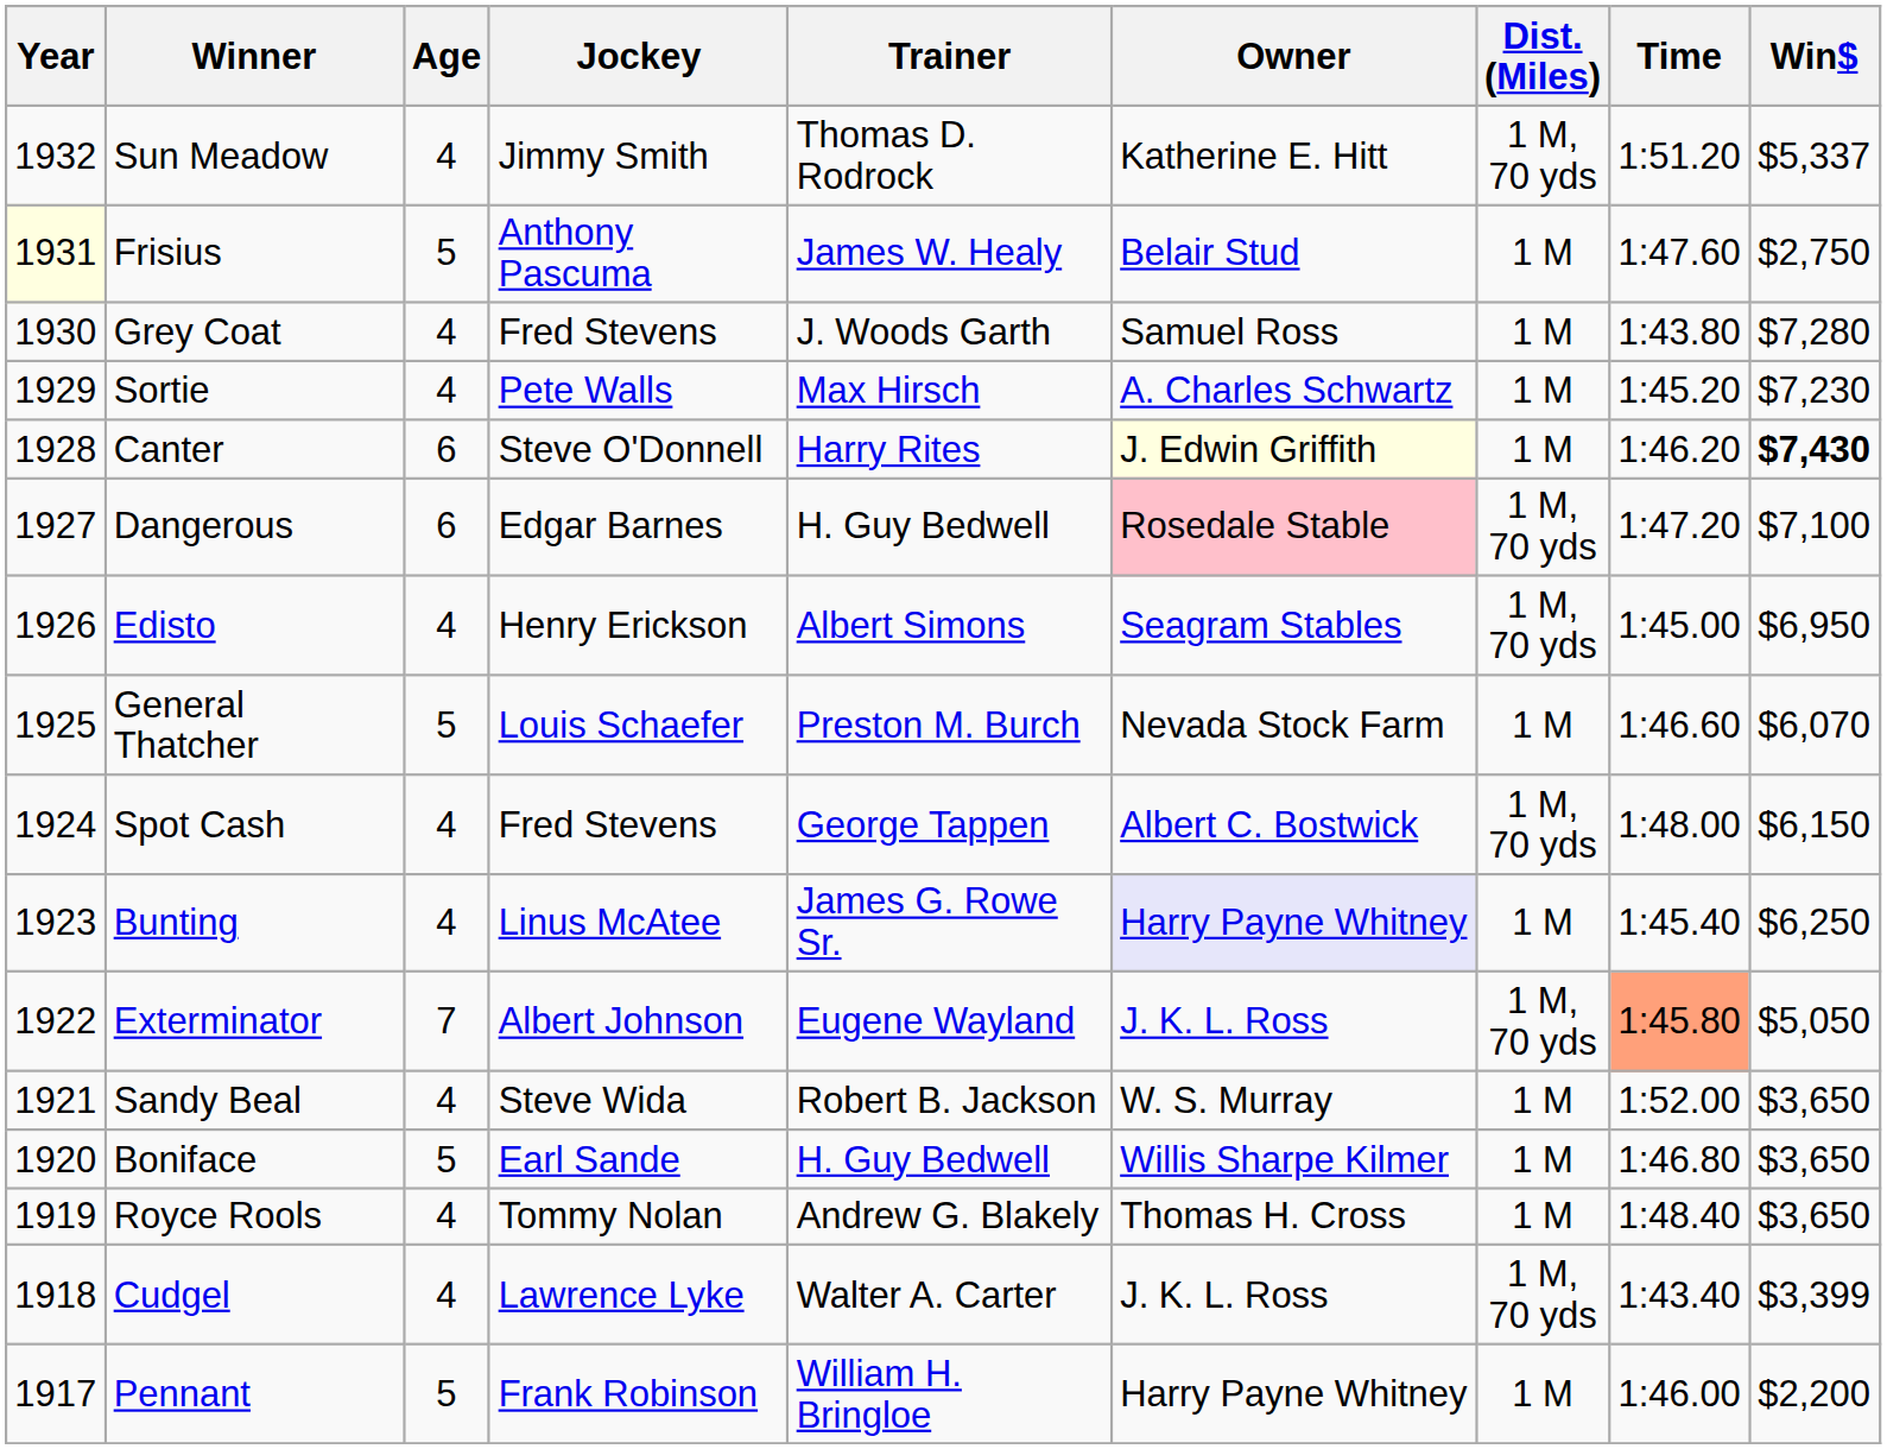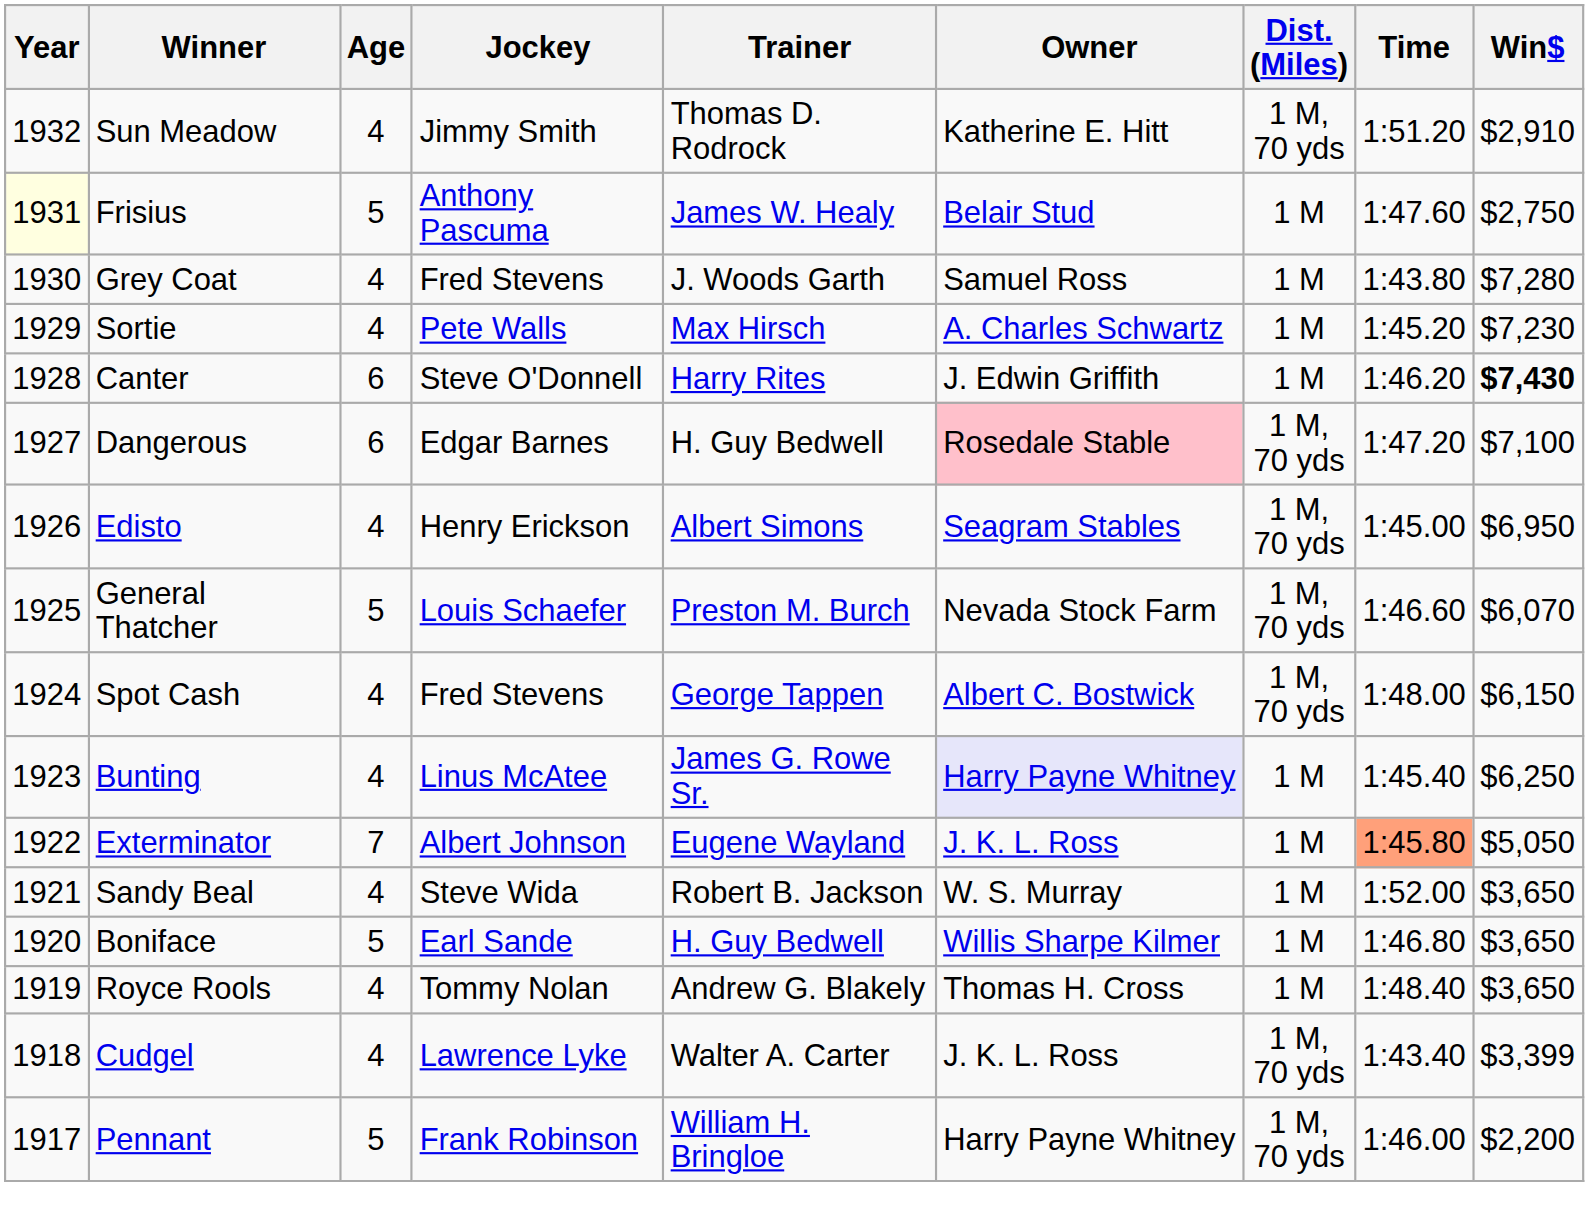 <table class="wikitable sortable" style="font-size:90%">
 <tr>
 <th style="width:30px">Year<br></th>
 <th style="width:110px">Winner<br></th>
 <th style="width:20px">Age<br></th>
 <th style="width:110px">Jockey<br></th>
 <th style="width:120px">Trainer<br></th>
 <th>Owner<br></th>
 <th style="width:45px"><a href='#'>Dist.</a><br> <span>(<a href='#'>Miles</a>)</span></th>
 <th style="width:25px">Time<br></th>
 <th style="width:25px">Win<a href='#'>$</a><br></th>
 </tr>
 <tr>
 <td align=center>1932</td>
 <td>Sun Meadow</td>
 <td align=center>4</td>
 <td>Jimmy Smith</td>
 <td>Thomas D. Rodrock</td>
 <td>Katherine E. Hitt</td>
 <td align=center>1<span> M, 70 yds</span></td>
 <td align=center>1:51.20</td>
-<td align=center>$5,337</td>
+<td align=center>$2,910</td>
 </tr>
 <tr>
 <td align=center style="background: lightyellow;">1931</td>
 <td>Frisius</td>
 <td align=center>5</td>
 <td><a href='#'>Anthony Pascuma</a></td>
 <td><a href='#'>James W. Healy</a></td>
 <td><a href='#'>Belair Stud</a></td>
 <td align=center>1<span> M</span></td>
 <td align=center>1:47.60</td>
 <td align=center>$2,750</td>
 </tr>
 <tr>
 <td align=center>1930</td>
 <td>Grey Coat</td>
 <td align=center>4</td>
 <td>Fred Stevens</td>
 <td>J. Woods Garth</td>
 <td>Samuel Ross</td>
 <td align=center>1<span> M</span></td>
 <td align=center>1:43.80</td>
 <td align=center>$7,280</td>
 </tr>
 <tr>
 <td align=center>1929</td>
 <td>Sortie</td>
 <td align=center>4</td>
 <td><a href='#'>Pete Walls</a></td>
 <td><a href='#'>Max Hirsch</a></td>
 <td><a href='#'>A. Charles Schwartz</a></td>
 <td align=center>1<span> M</span></td>
 <td align=center>1:45.20</td>
 <td align=center>$7,230</td>
 </tr>
 <tr>
 <td align=center>1928</td>
 <td>Canter</td>
 <td align=center>6</td>
 <td>Steve O'Donnell</td>
 <td><a href='#'>Harry Rites</a></td>
-<td style="background: lightyellow;">J. Edwin Griffith</td>
+<td>J. Edwin Griffith</td>
 <td align=center>1<span> M</span></td>
 <td align=center>1:46.20</td>
 <td align=center><strong>$7,430</strong></td>
 </tr>
 <tr>
 <td align=center>1927</td>
 <td>Dangerous</td>
 <td align=center>6</td>
 <td>Edgar Barnes</td>
 <td>H. Guy Bedwell</td>
 <td style="background: pink;">Rosedale Stable</td>
 <td align=center>1<span> M, 70 yds</span></td>
 <td align=center>1:47.20</td>
 <td align=center>$7,100</td>
 </tr>
 <tr>
 <td align=center>1926</td>
 <td><a href='#'>Edisto</a></td>
 <td align=center>4</td>
 <td>Henry Erickson</td>
 <td><a href='#'>Albert Simons</a></td>
 <td><a href='#'>Seagram Stables</a></td>
 <td align=center>1<span> M, 70 yds</span></td>
 <td align=center>1:45.00</td>
 <td align=center>$6,950</td>
 </tr>
 <tr>
 <td align=center>1925</td>
 <td>General Thatcher</td>
 <td align=center>5</td>
 <td><a href='#'>Louis Schaefer</a></td>
 <td><a href='#'>Preston M. Burch</a></td>
 <td>Nevada Stock Farm</td>
-<td align=center>1<span> M</span></td>
+<td align=center>1<span> M, 70 yds</span></td>
 <td align=center>1:46.60</td>
 <td align=center>$6,070</td>
 </tr>
 <tr>
 <td align=center>1924</td>
 <td>Spot Cash</td>
 <td align=center>4</td>
 <td>Fred Stevens</td>
 <td><a href='#'>George Tappen</a></td>
 <td><a href='#'>Albert C. Bostwick</a></td>
 <td align=center>1<span> M, 70 yds</span></td>
 <td align=center>1:48.00</td>
 <td align=center>$6,150</td>
 </tr>
 <tr>
 <td align=center>1923</td>
 <td><a href='#'>Bunting</a></td>
 <td align=center>4</td>
 <td><a href='#'>Linus McAtee</a></td>
 <td><a href='#'>James G. Rowe Sr.</a></td>
 <td style="background: lavender;"><a href='#'>Harry Payne Whitney</a></td>
 <td align=center>1<span> M</span></td>
 <td align=center>1:45.40</td>
 <td align=center>$6,250</td>
 </tr>
 <tr>
 <td align=center>1922</td>
 <td><a href='#'>Exterminator</a></td>
 <td align=center>7</td>
 <td><a href='#'>Albert Johnson</a></td>
 <td><a href='#'>Eugene Wayland</a></td>
 <td><a href='#'>J. K. L. Ross</a></td>
-<td align=center>1<span> M, 70 yds</span></td>
+<td align=center>1<span> M</span></td>
 <td align=center style="background: lightsalmon;">1:45.80</td>
 <td align=center>$5,050</td>
 </tr>
 <tr>
 <td align=center>1921</td>
 <td>Sandy Beal</td>
 <td align=center>4</td>
 <td>Steve Wida</td>
 <td>Robert B. Jackson</td>
 <td>W. S. Murray</td>
 <td align=center>1<span> M</span></td>
 <td align=center>1:52.00</td>
 <td align=center>$3,650</td>
 </tr>
 <tr>
 <td align=center>1920</td>
 <td>Boniface</td>
 <td align=center>5</td>
 <td><a href='#'>Earl Sande</a></td>
 <td><a href='#'>H. Guy Bedwell</a></td>
 <td><a href='#'>Willis Sharpe Kilmer</a></td>
 <td align=center>1<span> M</span></td>
 <td align=center>1:46.80</td>
 <td align=center>$3,650</td>
 </tr>
 <tr>
 <td align=center>1919</td>
 <td>Royce Rools</td>
 <td align=center>4</td>
 <td>Tommy Nolan</td>
 <td>Andrew G. Blakely</td>
 <td>Thomas H. Cross</td>
 <td align=center>1<span> M</span></td>
 <td align=center>1:48.40</td>
 <td align=center>$3,650</td>
 </tr>
 <tr>
 <td align=center>1918</td>
 <td><a href='#'>Cudgel</a></td>
 <td align=center>4</td>
 <td><a href='#'>Lawrence Lyke</a></td>
 <td>Walter A. Carter</td>
 <td>J. K. L. Ross</td>
 <td align=center>1<span> M, 70 yds</span></td>
 <td align=center>1:43.40</td>
 <td align=center>$3,399</td>
 </tr>
 <tr>
 <td align=center>1917</td>
 <td><a href='#'>Pennant</a></td>
 <td align=center>5</td>
 <td><a href='#'>Frank Robinson</a></td>
 <td><a href='#'>William H. Bringloe</a></td>
 <td>Harry Payne Whitney</td>
-<td align=center>1<span> M</span></td>
+<td align=center>1<span> M, 70 yds</span></td>
 <td align=center>1:46.00</td>
 <td align=center>$2,200</td>
 </tr>
 <tr>
 </tr>
 </table>
